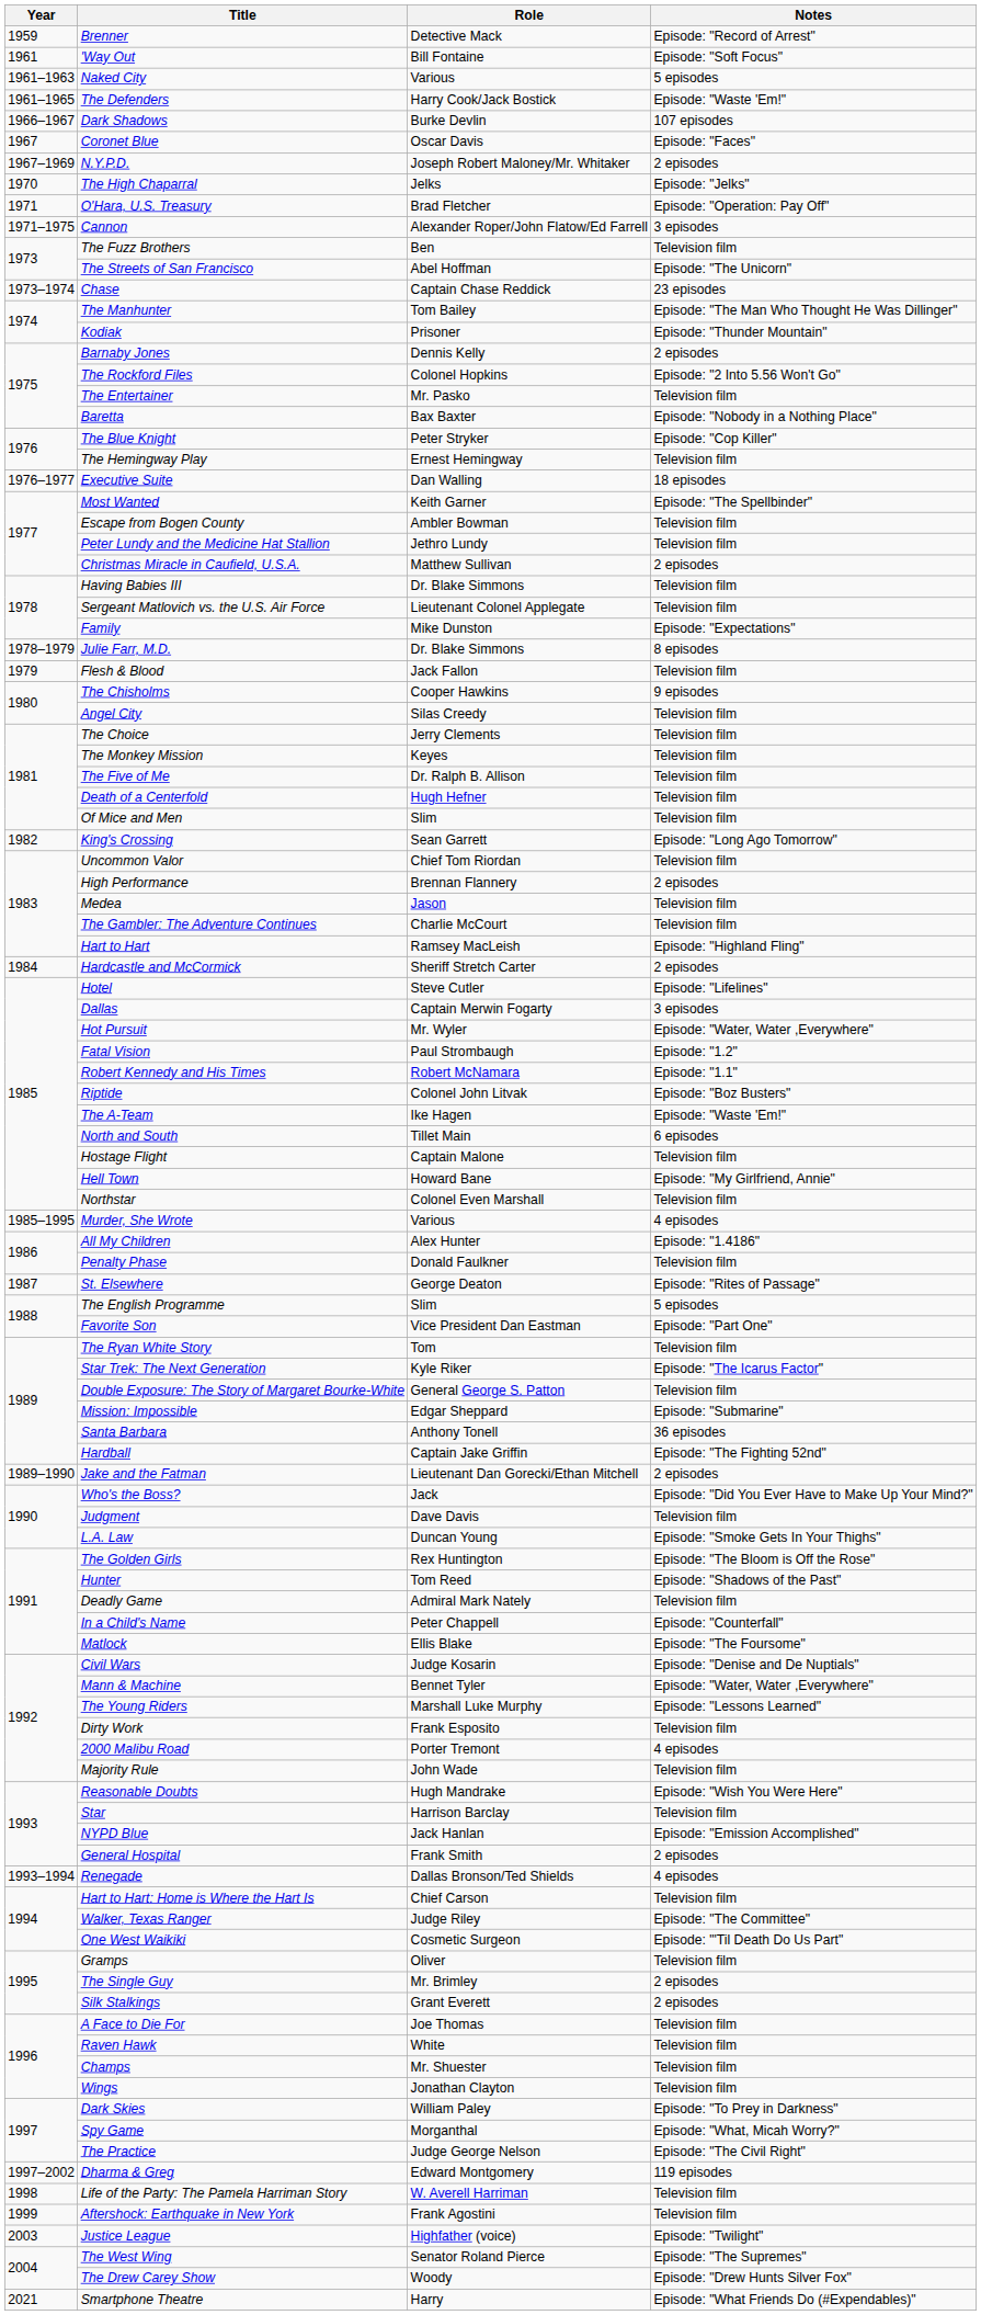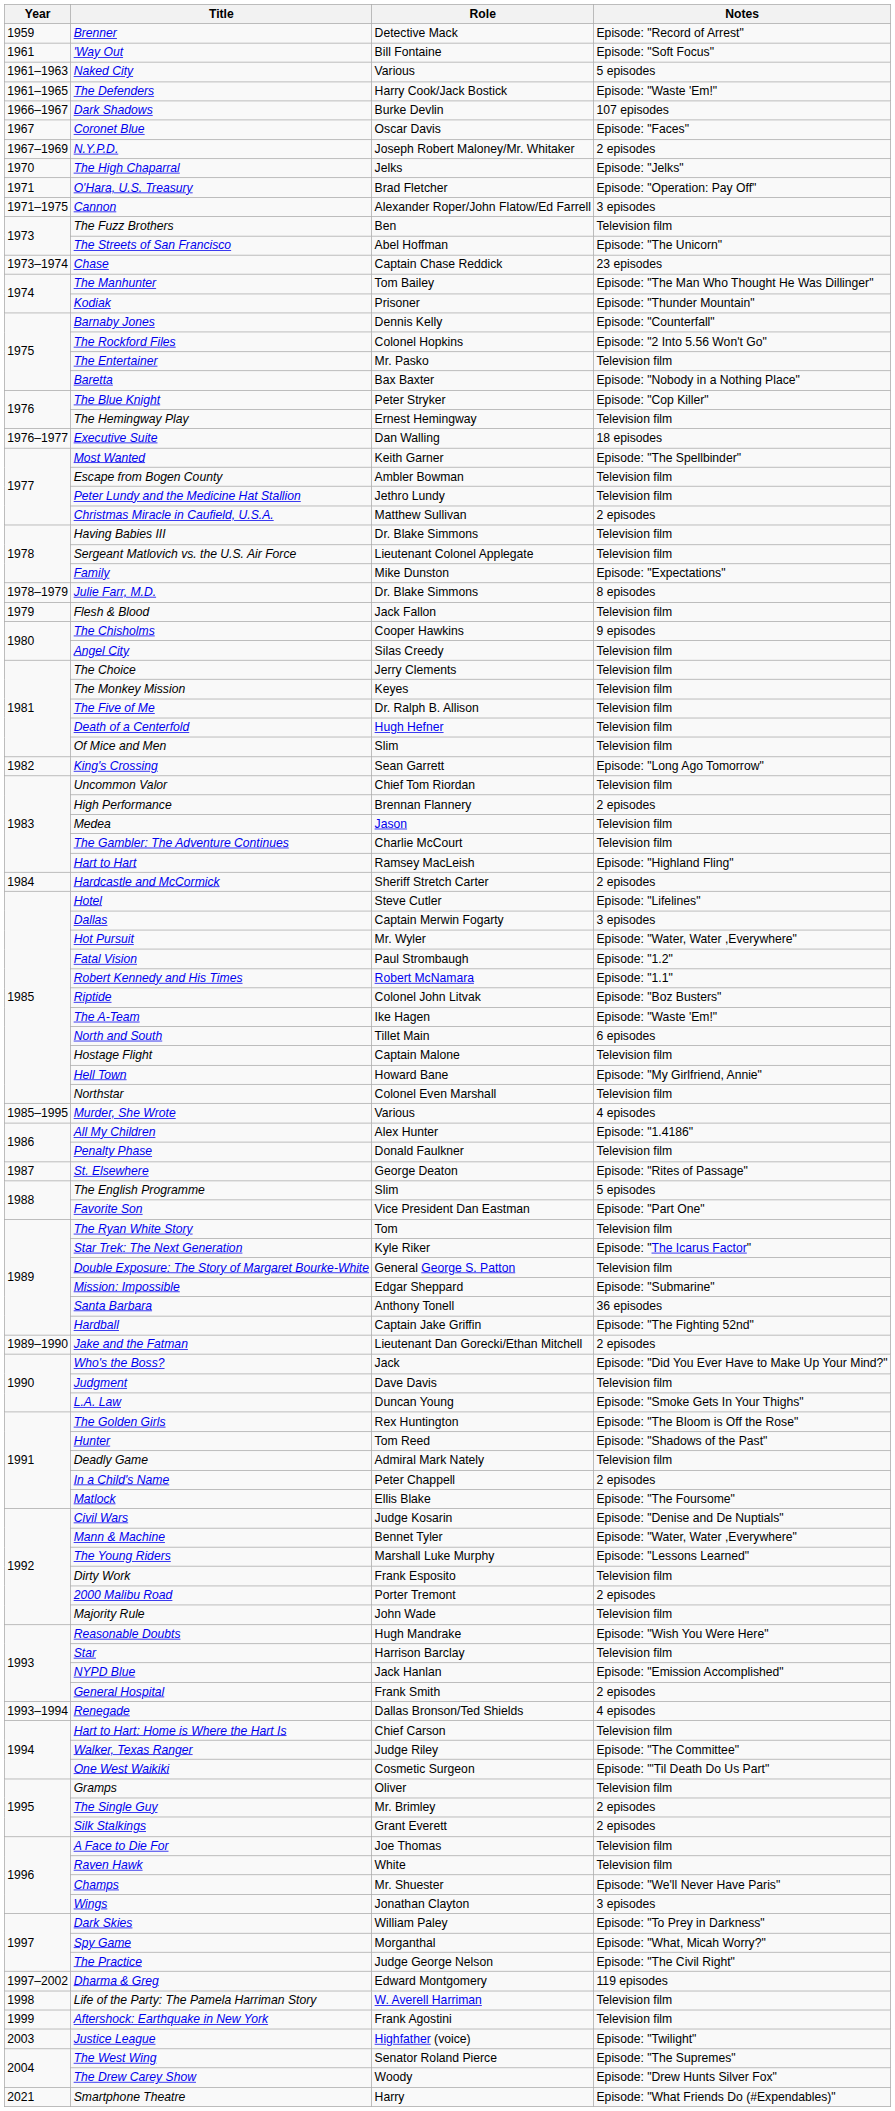 <table class="wikitable sortable">
 <tr>
 <th>Year</th>
 <th>Title</th>
 <th>Role</th>
 <th>Notes</th>
 </tr>
 <tr>
 <td>1959</td>
 <td><em><a href='#'>Brenner</a></em></td>
 <td>Detective Mack</td>
 <td>Episode: "Record of Arrest"</td>
 </tr>
 <tr>
 <td>1961</td>
 <td><em><a href='#'>'Way Out</a></em></td>
 <td>Bill Fontaine</td>
 <td>Episode: "Soft Focus"</td>
 </tr>
 <tr>
 <td>1961–1963</td>
 <td><em><a href='#'>Naked City</a></em></td>
 <td>Various</td>
 <td>5 episodes</td>
 </tr>
 <tr>
 <td>1961–1965</td>
 <td><a href='#'><em>The Defenders</em></a></td>
 <td>Harry Cook/Jack Bostick</td>
 <td>Episode: "Waste 'Em!"</td>
 </tr>
 <tr>
 <td>1966–1967</td>
 <td><em><a href='#'>Dark Shadows</a></em></td>
 <td>Burke Devlin</td>
 <td>107 episodes</td>
 </tr>
 <tr>
 <td>1967</td>
 <td><em><a href='#'>Coronet Blue</a></em></td>
 <td>Oscar Davis</td>
 <td>Episode: "Faces"</td>
 </tr>
 <tr>
 <td>1967–1969</td>
 <td><em><a href='#'>N.Y.P.D.</a></em></td>
 <td>Joseph Robert Maloney/Mr. Whitaker</td>
 <td>2 episodes</td>
 </tr>
 <tr>
 <td>1970</td>
 <td><em><a href='#'>The High Chaparral</a></em></td>
 <td>Jelks</td>
 <td>Episode: "Jelks"</td>
 </tr>
 <tr>
 <td>1971</td>
 <td><em><a href='#'>O'Hara, U.S. Treasury</a></em></td>
 <td>Brad Fletcher</td>
 <td>Episode: "Operation: Pay Off"</td>
 </tr>
 <tr>
 <td>1971–1975</td>
 <td><em><a href='#'>Cannon</a></em></td>
 <td>Alexander Roper/John Flatow/Ed Farrell</td>
 <td>3 episodes</td>
 </tr>
 <tr>
 <td rowspan="2">1973</td>
 <td><em>The Fuzz Brothers</em></td>
 <td>Ben</td>
 <td>Television film</td>
 </tr>
 <tr>
 <td><em><a href='#'>The Streets of San Francisco</a></em></td>
 <td>Abel Hoffman</td>
 <td>Episode: "The Unicorn"</td>
 </tr>
 <tr>
 <td>1973–1974</td>
 <td><em><a href='#'>Chase</a></em></td>
 <td>Captain Chase Reddick</td>
 <td>23 episodes</td>
 </tr>
 <tr>
 <td rowspan="2">1974</td>
 <td><em><a href='#'>The Manhunter</a></em></td>
 <td>Tom Bailey</td>
 <td>Episode: "The Man Who Thought He Was Dillinger"</td>
 </tr>
 <tr>
 <td><em><a href='#'>Kodiak</a></em></td>
 <td>Prisoner</td>
 <td>Episode: "Thunder Mountain"</td>
 </tr>
 <tr>
 <td rowspan="4">1975</td>
 <td><em><a href='#'>Barnaby Jones</a></em></td>
 <td>Dennis Kelly</td>
-<td>2 episodes</td>
+<td>Episode: "Counterfall"</td>
 </tr>
 <tr>
 <td><em><a href='#'>The Rockford Files</a></em></td>
 <td>Colonel Hopkins</td>
 <td>Episode: "2 Into 5.56 Won't Go"</td>
 </tr>
 <tr>
 <td><em><a href='#'>The Entertainer</a></em></td>
 <td>Mr. Pasko</td>
 <td>Television film</td>
 </tr>
 <tr>
 <td><em><a href='#'>Baretta</a></em></td>
 <td>Bax Baxter</td>
 <td>Episode: "Nobody in a Nothing Place"</td>
 </tr>
 <tr>
 <td rowspan="2">1976</td>
 <td><em><a href='#'>The Blue Knight</a></em></td>
 <td>Peter Stryker</td>
 <td>Episode: "Cop Killer"</td>
 </tr>
 <tr>
 <td><em>The Hemingway Play</em></td>
 <td>Ernest Hemingway</td>
 <td>Television film</td>
 </tr>
 <tr>
 <td>1976–1977</td>
 <td><em><a href='#'>Executive Suite</a></em></td>
 <td>Dan Walling</td>
 <td>18 episodes</td>
 </tr>
 <tr>
 <td rowspan="4">1977</td>
 <td><em><a href='#'>Most Wanted</a></em></td>
 <td>Keith Garner</td>
 <td>Episode: "The Spellbinder"</td>
 </tr>
 <tr>
 <td><em>Escape from Bogen County</em></td>
 <td>Ambler Bowman</td>
 <td>Television film</td>
 </tr>
 <tr>
 <td><em><a href='#'>Peter Lundy and the Medicine Hat Stallion</a></em></td>
 <td>Jethro Lundy</td>
 <td>Television film</td>
 </tr>
 <tr>
 <td><a href='#'><em>Christmas Miracle in Caufield, U.S.A.</em></a></td>
 <td>Matthew Sullivan</td>
 <td>2 episodes</td>
 </tr>
 <tr>
 <td rowspan="3">1978</td>
 <td><em>Having Babies III</em></td>
 <td>Dr. Blake Simmons</td>
 <td>Television film</td>
 </tr>
 <tr>
 <td><em>Sergeant Matlovich vs. the U.S. Air Force</em></td>
 <td>Lieutenant Colonel Applegate</td>
 <td>Television film</td>
 </tr>
 <tr>
 <td><em><a href='#'>Family</a></em></td>
 <td>Mike Dunston</td>
 <td>Episode: "Expectations"</td>
 </tr>
 <tr>
 <td>1978–1979</td>
 <td><a href='#'><em>Julie Farr, M.D.</em></a></td>
 <td>Dr. Blake Simmons</td>
 <td>8 episodes</td>
 </tr>
 <tr>
 <td>1979</td>
 <td><em>Flesh & Blood</em></td>
 <td>Jack Fallon</td>
 <td>Television film</td>
 </tr>
 <tr>
 <td rowspan="2">1980</td>
 <td><em><a href='#'>The Chisholms</a></em></td>
 <td>Cooper Hawkins</td>
 <td>9 episodes</td>
 </tr>
 <tr>
 <td><em><a href='#'>Angel City</a></em></td>
 <td>Silas Creedy</td>
 <td>Television film</td>
 </tr>
 <tr>
 <td rowspan="5">1981</td>
 <td><em>The Choice</em></td>
 <td>Jerry Clements</td>
 <td>Television film</td>
 </tr>
 <tr>
 <td><em>The Monkey Mission</em></td>
 <td>Keyes</td>
 <td>Television film</td>
 </tr>
 <tr>
 <td><em><a href='#'>The Five of Me</a></em></td>
 <td>Dr. Ralph B. Allison</td>
 <td>Television film</td>
 </tr>
 <tr>
 <td><em><a href='#'>Death of a Centerfold</a></em></td>
 <td><a href='#'>Hugh Hefner</a></td>
 <td>Television film</td>
 </tr>
 <tr>
 <td><em>Of Mice and Men</em></td>
 <td>Slim</td>
 <td>Television film</td>
 </tr>
 <tr>
 <td>1982</td>
 <td><em><a href='#'>King's Crossing</a></em></td>
 <td>Sean Garrett</td>
 <td>Episode: "Long Ago Tomorrow"</td>
 </tr>
 <tr>
 <td rowspan="5">1983</td>
 <td><em>Uncommon Valor</em></td>
 <td>Chief Tom Riordan</td>
 <td>Television film</td>
 </tr>
 <tr>
 <td><em>High Performance</em></td>
 <td>Brennan Flannery</td>
 <td>2 episodes</td>
 </tr>
 <tr>
 <td><em>Medea</em></td>
 <td><a href='#'>Jason</a></td>
 <td>Television film</td>
 </tr>
 <tr>
 <td><a href='#'><em>The Gambler: The Adventure Continues</em></a></td>
 <td>Charlie McCourt</td>
 <td>Television film</td>
 </tr>
 <tr>
 <td><em><a href='#'>Hart to Hart</a></em></td>
 <td>Ramsey MacLeish</td>
 <td>Episode: "Highland Fling"</td>
 </tr>
 <tr>
 <td>1984</td>
 <td><em><a href='#'>Hardcastle and McCormick</a></em></td>
 <td>Sheriff Stretch Carter</td>
 <td>2 episodes</td>
 </tr>
 <tr>
 <td rowspan="11">1985</td>
 <td><em><a href='#'>Hotel</a></em></td>
 <td>Steve Cutler</td>
 <td>Episode: "Lifelines"</td>
 </tr>
 <tr>
 <td><em><a href='#'>Dallas</a></em></td>
 <td>Captain Merwin Fogarty</td>
 <td>3 episodes</td>
 </tr>
 <tr>
 <td><em><a href='#'>Hot Pursuit</a></em></td>
 <td>Mr. Wyler</td>
 <td>Episode: "Water, Water ,Everywhere"</td>
 </tr>
 <tr>
 <td><em><a href='#'>Fatal Vision</a></em></td>
 <td>Paul Strombaugh</td>
 <td>Episode: "1.2"</td>
 </tr>
 <tr>
 <td><em><a href='#'>Robert Kennedy and His Times</a></em></td>
 <td><a href='#'>Robert McNamara</a></td>
 <td>Episode: "1.1"</td>
 </tr>
 <tr>
 <td><em><a href='#'>Riptide</a></em></td>
 <td>Colonel John Litvak</td>
 <td>Episode: "Boz Busters"</td>
 </tr>
 <tr>
 <td><em><a href='#'>The A-Team</a></em></td>
 <td>Ike Hagen</td>
 <td>Episode: "Waste 'Em!"</td>
 </tr>
 <tr>
 <td><em><a href='#'>North and South</a></em></td>
 <td>Tillet Main</td>
 <td>6 episodes</td>
 </tr>
 <tr>
 <td><em>Hostage Flight</em></td>
 <td>Captain Malone</td>
 <td>Television film</td>
 </tr>
 <tr>
 <td><em><a href='#'>Hell Town</a></em></td>
 <td>Howard Bane</td>
 <td>Episode: "My Girlfriend, Annie"</td>
 </tr>
 <tr>
 <td><em>Northstar</em></td>
 <td>Colonel Even Marshall</td>
 <td>Television film</td>
 </tr>
 <tr>
 <td>1985–1995</td>
 <td><em><a href='#'>Murder, She Wrote</a></em></td>
 <td>Various</td>
 <td>4 episodes</td>
 </tr>
 <tr>
 <td rowspan="2">1986</td>
 <td><em><a href='#'>All My Children</a></em></td>
 <td>Alex Hunter</td>
 <td>Episode: "1.4186"</td>
 </tr>
 <tr>
 <td><em><a href='#'>Penalty Phase</a></em></td>
 <td>Donald Faulkner</td>
 <td>Television film</td>
 </tr>
 <tr>
 <td>1987</td>
 <td><em><a href='#'>St. Elsewhere</a></em></td>
 <td>George Deaton</td>
 <td>Episode: "Rites of Passage"</td>
 </tr>
 <tr>
 <td rowspan="2">1988</td>
 <td><em>The English Programme</em></td>
 <td>Slim</td>
 <td>5 episodes</td>
 </tr>
 <tr>
 <td><em><a href='#'>Favorite Son</a></em></td>
 <td>Vice President Dan Eastman</td>
 <td>Episode: "Part One"</td>
 </tr>
 <tr>
 <td rowspan="6">1989</td>
 <td><em><a href='#'>The Ryan White Story</a></em></td>
 <td>Tom</td>
 <td>Television film</td>
 </tr>
 <tr>
 <td><em><a href='#'>Star Trek: The Next Generation</a></em></td>
 <td>Kyle Riker</td>
 <td>Episode: "<a href='#'>The Icarus Factor</a>"</td>
 </tr>
 <tr>
 <td><em><a href='#'>Double Exposure: The Story of Margaret Bourke-White</a></em></td>
 <td>General <a href='#'>George S. Patton</a></td>
 <td>Television film</td>
 </tr>
 <tr>
 <td><em><a href='#'>Mission: Impossible</a></em></td>
 <td>Edgar Sheppard</td>
 <td>Episode: "Submarine"</td>
 </tr>
 <tr>
 <td><em><a href='#'>Santa Barbara</a></em></td>
 <td>Anthony Tonell</td>
 <td>36 episodes</td>
 </tr>
 <tr>
 <td><em><a href='#'>Hardball</a></em></td>
 <td>Captain Jake Griffin</td>
 <td>Episode: "The Fighting 52nd"</td>
 </tr>
 <tr>
 <td>1989–1990</td>
 <td><em><a href='#'>Jake and the Fatman</a></em></td>
 <td>Lieutenant Dan Gorecki/Ethan Mitchell</td>
 <td>2 episodes</td>
 </tr>
 <tr>
 <td rowspan="3">1990</td>
 <td><em><a href='#'>Who's the Boss?</a></em></td>
 <td>Jack</td>
 <td>Episode: "Did You Ever Have to Make Up Your Mind?"</td>
 </tr>
 <tr>
 <td><em><a href='#'>Judgment</a></em></td>
 <td>Dave Davis</td>
 <td>Television film</td>
 </tr>
 <tr>
 <td><em><a href='#'>L.A. Law</a></em></td>
 <td>Duncan Young</td>
 <td>Episode: "Smoke Gets In Your Thighs"</td>
 </tr>
 <tr>
 <td rowspan="5">1991</td>
 <td><em><a href='#'>The Golden Girls</a></em></td>
 <td>Rex Huntington</td>
 <td>Episode: "The Bloom is Off the Rose"</td>
 </tr>
 <tr>
 <td><em><a href='#'>Hunter</a></em></td>
 <td>Tom Reed</td>
 <td>Episode: "Shadows of the Past"</td>
 </tr>
 <tr>
 <td><em>Deadly Game</em></td>
 <td>Admiral Mark Nately</td>
 <td>Television film</td>
 </tr>
 <tr>
 <td><em><a href='#'>In a Child's Name</a></em></td>
 <td>Peter Chappell</td>
-<td>Episode: "Counterfall"</td>
+<td>2 episodes</td>
 </tr>
 <tr>
 <td><em><a href='#'>Matlock</a></em></td>
 <td>Ellis Blake</td>
 <td>Episode: "The Foursome"</td>
 </tr>
 <tr>
 <td rowspan="6">1992</td>
 <td><em><a href='#'>Civil Wars</a></em></td>
 <td>Judge Kosarin</td>
 <td>Episode: "Denise and De Nuptials"</td>
 </tr>
 <tr>
 <td><em><a href='#'>Mann & Machine</a></em></td>
 <td>Bennet Tyler</td>
 <td>Episode: "Water, Water ,Everywhere"</td>
 </tr>
 <tr>
 <td><em><a href='#'>The Young Riders</a></em></td>
 <td>Marshall Luke Murphy</td>
 <td>Episode: "Lessons Learned"</td>
 </tr>
 <tr>
 <td><em>Dirty Work</em></td>
 <td>Frank Esposito</td>
 <td>Television film</td>
 </tr>
 <tr>
 <td><em><a href='#'>2000 Malibu Road</a></em></td>
 <td>Porter Tremont</td>
-<td>4 episodes</td>
+<td>2 episodes</td>
 </tr>
 <tr>
 <td><em>Majority Rule</em></td>
 <td>John Wade</td>
 <td>Television film</td>
 </tr>
 <tr>
 <td rowspan="4">1993</td>
 <td><em><a href='#'>Reasonable Doubts</a></em></td>
 <td>Hugh Mandrake</td>
 <td>Episode: "Wish You Were Here"</td>
 </tr>
 <tr>
 <td><em><a href='#'>Star</a></em></td>
 <td>Harrison Barclay</td>
 <td>Television film</td>
 </tr>
 <tr>
 <td><em><a href='#'>NYPD Blue</a></em></td>
 <td>Jack Hanlan</td>
 <td>Episode: "Emission Accomplished"</td>
 </tr>
 <tr>
 <td><em><a href='#'>General Hospital</a></em></td>
 <td>Frank Smith</td>
 <td>2 episodes</td>
 </tr>
 <tr>
 <td>1993–1994</td>
 <td><em><a href='#'>Renegade</a></em></td>
 <td>Dallas Bronson/Ted Shields</td>
 <td>4 episodes</td>
 </tr>
 <tr>
 <td rowspan="3">1994</td>
 <td><em><a href='#'>Hart to Hart: Home is Where the Hart Is</a></em></td>
 <td>Chief Carson</td>
 <td>Television film</td>
 </tr>
 <tr>
 <td><em><a href='#'>Walker, Texas Ranger</a></em></td>
 <td>Judge Riley</td>
 <td>Episode: "The Committee"</td>
 </tr>
 <tr>
 <td><em><a href='#'>One West Waikiki</a></em></td>
 <td>Cosmetic Surgeon</td>
 <td>Episode: "'Til Death Do Us Part"</td>
 </tr>
 <tr>
 <td rowspan="3">1995</td>
 <td><em>Gramps</em></td>
 <td>Oliver</td>
 <td>Television film</td>
 </tr>
 <tr>
 <td><em><a href='#'>The Single Guy</a></em></td>
 <td>Mr. Brimley</td>
 <td>2 episodes</td>
 </tr>
 <tr>
 <td><em><a href='#'>Silk Stalkings</a></em></td>
 <td>Grant Everett</td>
 <td>2 episodes</td>
 </tr>
 <tr>
 <td rowspan="4">1996</td>
 <td><em><a href='#'>A Face to Die For</a></em></td>
 <td>Joe Thomas</td>
 <td>Television film</td>
 </tr>
 <tr>
 <td><em><a href='#'>Raven Hawk</a></em></td>
 <td>White</td>
 <td>Television film</td>
 </tr>
 <tr>
 <td><em><a href='#'>Champs</a></em></td>
 <td>Mr. Shuester</td>
-<td>Television film</td>
+<td>Episode: "We'll Never Have Paris"</td>
 </tr>
 <tr>
 <td><em><a href='#'>Wings</a></em></td>
 <td>Jonathan Clayton</td>
-<td>Television film</td>
+<td>3 episodes</td>
 </tr>
 <tr>
 <td rowspan="3">1997</td>
 <td><em><a href='#'>Dark Skies</a></em></td>
 <td>William Paley</td>
 <td>Episode: "To Prey in Darkness"</td>
 </tr>
 <tr>
 <td><em><a href='#'>Spy Game</a></em></td>
 <td>Morganthal</td>
 <td>Episode: "What, Micah Worry?"</td>
 </tr>
 <tr>
 <td><em><a href='#'>The Practice</a></em></td>
 <td>Judge George Nelson</td>
 <td>Episode: "The Civil Right"</td>
 </tr>
 <tr>
 <td>1997–2002</td>
 <td><em><a href='#'>Dharma & Greg</a></em></td>
 <td>Edward Montgomery</td>
 <td>119 episodes</td>
 </tr>
 <tr>
 <td>1998</td>
 <td><em>Life of the Party: The Pamela Harriman Story</em></td>
 <td><a href='#'>W. Averell Harriman</a></td>
 <td>Television film</td>
 </tr>
 <tr>
 <td>1999</td>
 <td><em><a href='#'>Aftershock: Earthquake in New York</a></em></td>
 <td>Frank Agostini</td>
 <td>Television film</td>
 </tr>
 <tr>
 <td>2003</td>
 <td><em><a href='#'>Justice League</a></em></td>
 <td><a href='#'>Highfather</a> (voice)</td>
 <td>Episode: "Twilight"</td>
 </tr>
 <tr>
 <td rowspan="2">2004</td>
 <td><em><a href='#'>The West Wing</a></em></td>
 <td>Senator Roland Pierce</td>
 <td>Episode: "The Supremes"</td>
 </tr>
 <tr>
 <td><em><a href='#'>The Drew Carey Show</a></em></td>
 <td>Woody</td>
 <td>Episode: "Drew Hunts Silver Fox"</td>
 </tr>
 <tr>
 <td>2021</td>
 <td><em>Smartphone Theatre</em></td>
 <td>Harry</td>
 <td>Episode: "What Friends Do (#Expendables)"</td>
 </tr>
 </table>
